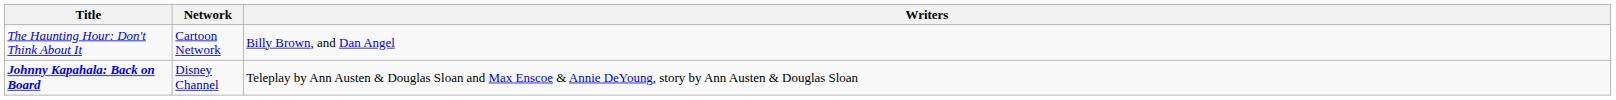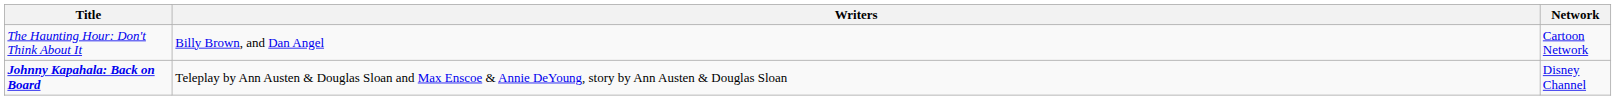 <table class="wikitable" style="width:100%;">
 <tr>
 <th style="width:200px;">Title</th>
+<th>Writers</th>
 <th style="width:80px;">Network</th>
-<th>Writers</th>
 </tr>
 <tr>
 <td><em><a href='#'>The Haunting Hour: Don't Think About It</a></em></td>
+<td><a href='#'>Billy Brown</a>, and <a href='#'>Dan Angel</a></td>
 <td><a href='#'>Cartoon Network</a></td>
-<td><a href='#'>Billy Brown</a>, and <a href='#'>Dan Angel</a></td>
 </tr>
 <tr>
 <td><strong> <em><a href='#'>Johnny Kapahala: Back on Board</a></em> </strong></td>
+<td>Teleplay by Ann Austen & Douglas Sloan and <a href='#'>Max Enscoe</a> & <a href='#'>Annie DeYoung</a>, story by Ann Austen & Douglas Sloan</td>
 <td><a href='#'>Disney Channel</a></td>
-<td>Teleplay by Ann Austen & Douglas Sloan and <a href='#'>Max Enscoe</a> & <a href='#'>Annie DeYoung</a>, story by Ann Austen & Douglas Sloan</td>
 </tr>
 </table>
